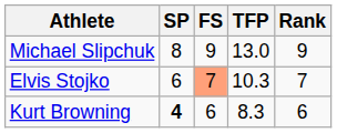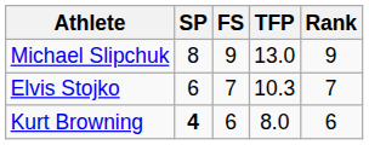 <table class="wikitable" border="1" style="font-size:90%">
 <tr>
 <th>Athlete</th>
 <th>SP</th>
 <th>FS</th>
 <th>TFP</th>
 <th>Rank</th>
 </tr>
 <tr align=center>
 <td align=left><a href='#'>Michael Slipchuk</a></td>
 <td>8</td>
 <td>9</td>
 <td>13.0</td>
 <td>9</td>
 </tr>
 <tr align=center>
 <td align=left><a href='#'>Elvis Stojko</a></td>
 <td>6</td>
-<td style="background: lightsalmon;">7</td>
+<td>7</td>
 <td>10.3</td>
 <td>7</td>
 </tr>
 <tr align=center>
 <td align=left><a href='#'>Kurt Browning</a></td>
 <td><strong>4</strong></td>
 <td>6</td>
-<td>8.3</td>
+<td>8.0</td>
 <td>6</td>
 </tr>
 </table>
